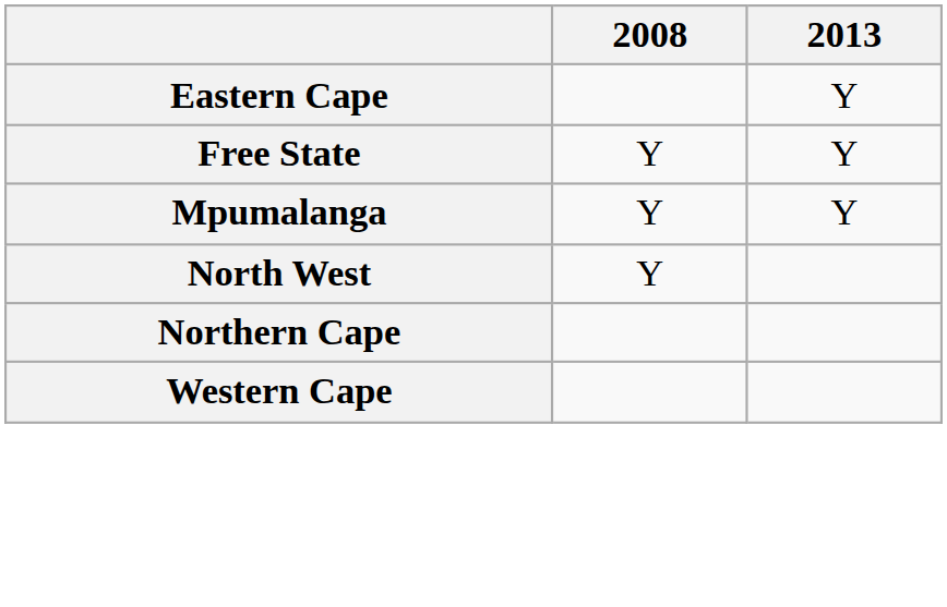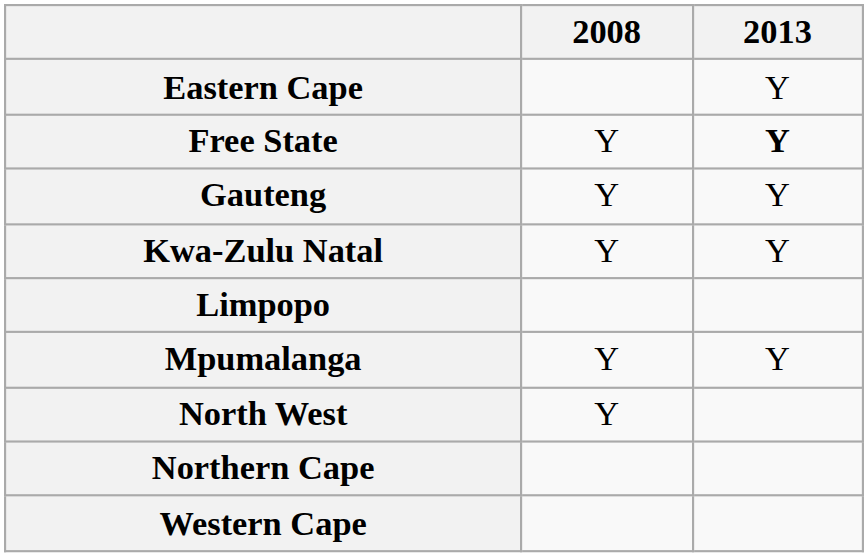 <table class="wikitable sortable" style="text-align:center; width:400px; height:150px;">
 <tr>
 <th></th>
 <th>2008</th>
 <th>2013</th>
 </tr>
 <tr>
 <th scope="row">Eastern Cape</th>
 <td></td>
 <td>Y</td>
 </tr>
 <tr>
 <th scope="row">Free State</th>
 <td>Y</td>
+<td><strong>Y</strong></td>
+</tr>
+<tr>
+<th scope="row">Gauteng</th>
 <td>Y</td>
+<td>Y</td>
+</tr>
+<tr>
+<th scope="row">Kwa-Zulu Natal</th>
+<td>Y</td>
+<td>Y</td>
+</tr>
+<tr>
+<th scope="row">Limpopo</th>
+<td></td>
+<td></td>
 </tr>
 <tr>
 <th scope="row">Mpumalanga</th>
 <td>Y</td>
 <td>Y</td>
 </tr>
 <tr>
 <th scope="row">North West</th>
 <td>Y</td>
 <td></td>
 </tr>
 <tr>
 <th scope="row">Northern Cape</th>
 <td></td>
 <td></td>
 </tr>
 <tr>
 <th scope="row">Western Cape</th>
 <td></td>
 <td></td>
 </tr>
 </table>
